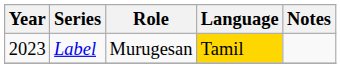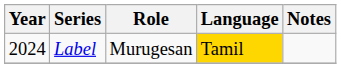 <table class="wikitable sortable">
 <tr style="background:#ccc; text-align:center;">
 <th>Year</th>
 <th>Series</th>
 <th>Role</th>
 <th>Language</th>
 <th class="unsortable">Notes</th>
 </tr>
 <tr>
-<td>2023</td>
+<td>2024</td>
 <td><em><a href='#'>Label</a></em></td>
 <td>Murugesan</td>
 <td style="background: gold;">Tamil</td>
 <td></td>
 </tr>
 <tr>
 </tr>
 </table>
